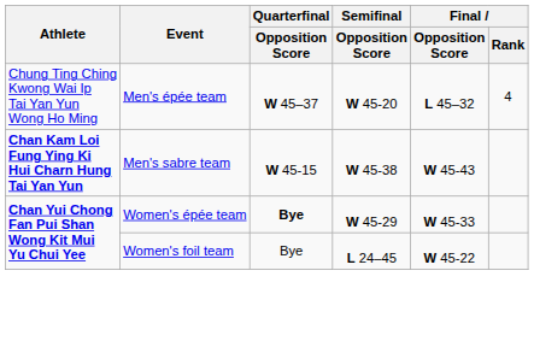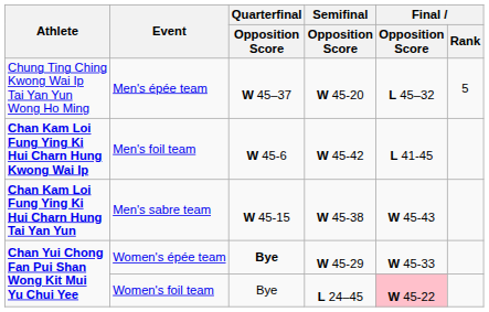 <table class=wikitable style="font-size:90%">
 <tr>
 <th rowspan="2">Athlete</th>
 <th rowspan="2">Event</th>
 <th>Quarterfinal</th>
 <th>Semifinal</th>
 <th colspan="2">Final / </th>
 </tr>
 <tr>
 <th>Opposition<br>Score</th>
 <th>Opposition<br>Score</th>
 <th>Opposition<br>Score</th>
 <th>Rank</th>
 </tr>
 <tr>
 <td><a href='#'>Chung Ting Ching</a><br> <a href='#'>Kwong Wai Ip</a><br> <a href='#'>Tai Yan Yun</a><br> <a href='#'>Wong Ho Ming</a></td>
 <td><a href='#'>Men's épée team</a></td>
 <td align="center"><br><strong>W</strong> 45–37</td>
 <td align="center"><br><strong>W</strong> 45-20</td>
 <td align="center"><br><strong>L</strong> 45–32</td>
-<td align="center">4</td>
+<td align="center">5</td>
+</tr>
+<tr>
+<td><strong><a href='#'>Chan Kam Loi</a></strong><br> <strong><a href='#'>Fung Ying Ki</a></strong><br> <strong><a href='#'>Hui Charn Hung</a></strong><br> <strong><a href='#'>Kwong Wai Ip</a></strong></td>
+<td><a href='#'>Men's foil team</a></td>
+<td align="center"><br><strong>W</strong> 45-6</td>
+<td align="center"><br><strong>W</strong> 45-42</td>
+<td align="center"><br><strong>L</strong> 41-45</td>
+<td align="center"></td>
 </tr>
 <tr>
 <td><strong><a href='#'>Chan Kam Loi</a></strong><br> <strong><a href='#'>Fung Ying Ki</a></strong><br> <strong><a href='#'>Hui Charn Hung</a></strong><br> <strong><a href='#'>Tai Yan Yun</a></strong></td>
 <td><a href='#'>Men's sabre team</a></td>
 <td align="center"><br><strong>W</strong> 45-15</td>
 <td align="center"><br><strong>W</strong> 45-38</td>
 <td align="center"><br><strong>W</strong> 45-43</td>
 <td align="center"></td>
 </tr>
 <tr>
 <td rowspan="2"><strong><a href='#'>Chan Yui Chong</a></strong><br> <strong><a href='#'>Fan Pui Shan</a></strong><br> <strong><a href='#'>Wong Kit Mui</a></strong><br> <strong><a href='#'>Yu Chui Yee</a></strong></td>
 <td><a href='#'>Women's épée team</a></td>
 <td align="center"><strong>Bye</strong></td>
 <td align="center"><br><strong>W</strong> 45-29</td>
 <td align="center"><br><strong>W</strong> 45-33</td>
 <td align="center"></td>
 </tr>
 <tr>
 <td><a href='#'>Women's foil team</a></td>
 <td align="center">Bye</td>
 <td align="center"><br><strong>L</strong> 24–45</td>
-<td align="center"><br><strong>W</strong> 45-22</td>
+<td align="center" style="background: pink;"><br><strong>W</strong> 45-22</td>
 <td align="center"></td>
 </tr>
 </table>
